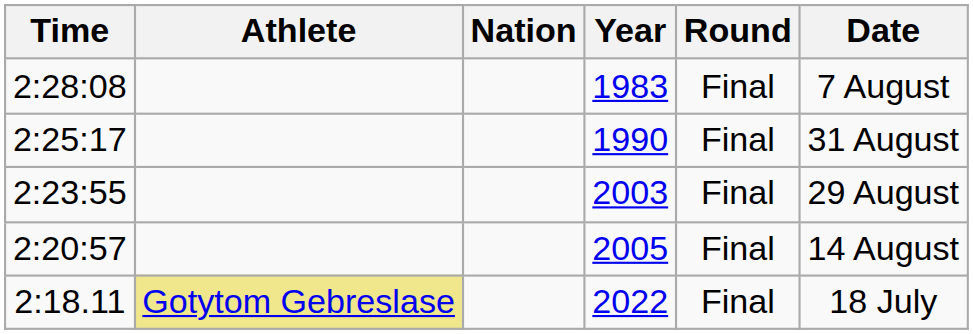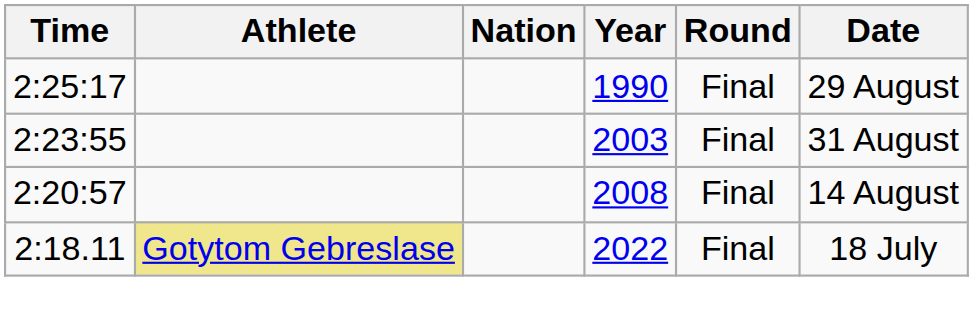 <table class="wikitable sortable" style="text-align:center">
 <tr>
 <th>Time</th>
 <th>Athlete</th>
 <th>Nation</th>
 <th>Year</th>
 <th>Round</th>
 <th>Date</th>
 </tr>
 <tr>
-<td>2:28:08</td>
-<td align=left></td>
-<td align=left></td>
-<td><a href='#'>1983</a></td>
-<td>Final</td>
-<td>7 August</td>
-</tr>
-<tr>
 <td>2:25:17</td>
 <td align=left></td>
 <td align=left></td>
 <td><a href='#'>1990</a></td>
 <td>Final</td>
-<td>31 August</td>
+<td>29 August</td>
 </tr>
 <tr>
 <td>2:23:55</td>
 <td align=left></td>
 <td align=left></td>
 <td><a href='#'>2003</a></td>
 <td>Final</td>
-<td>29 August</td>
+<td>31 August</td>
 </tr>
 <tr>
 <td>2:20:57</td>
 <td align=left></td>
 <td align=left></td>
-<td><a href='#'>2005</a></td>
+<td><a href='#'>2008</a></td>
 <td>Final</td>
 <td>14 August</td>
 </tr>
 <tr>
 <td>2:18.11</td>
 <td align=left style="background: khaki;"><a href='#'>Gotytom Gebreslase</a></td>
 <td align=left></td>
 <td><a href='#'>2022</a></td>
 <td>Final</td>
 <td>18 July</td>
 </tr>
 </table>
